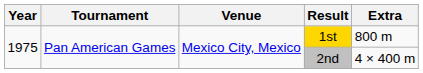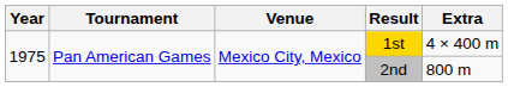 <table class="wikitable" style="font-size: 95%;">
 <tr>
 <th>Year</th>
 <th>Tournament</th>
 <th>Venue</th>
 <th>Result</th>
 <th>Extra</th>
 </tr>
 <tr>
 <td rowspan=2>1975</td>
 <td rowspan=2><a href='#'>Pan American Games</a></td>
 <td rowspan=2><a href='#'>Mexico City, Mexico</a></td>
 <td bgcolor="gold" align="center">1st</td>
-<td>800 m</td>
+<td>4 × 400 m</td>
 </tr>
 <tr>
 <td bgcolor="silver" align="center">2nd</td>
-<td>4 × 400 m</td>
+<td>800 m</td>
 </tr>
 </table>
